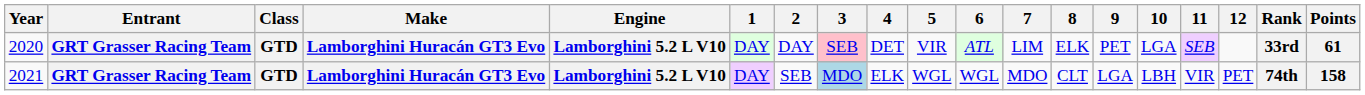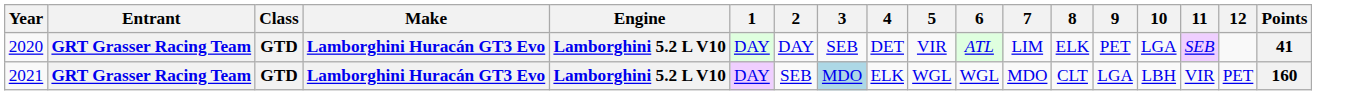 <table class="wikitable" style="text-align:center; font-size:85%">
 <tr>
 <th>Year</th>
 <th>Entrant</th>
 <th>Class</th>
 <th>Make</th>
 <th>Engine</th>
 <th>1</th>
 <th>2</th>
 <th>3</th>
 <th>4</th>
 <th>5</th>
 <th>6</th>
 <th>7</th>
 <th>8</th>
 <th>9</th>
 <th>10</th>
 <th>11</th>
 <th>12</th>
-<th>Rank</th>
 <th>Points</th>
 </tr>
 <tr>
 <td><a href='#'>2020</a></td>
 <th nowrap><a href='#'>GRT Grasser Racing Team</a></th>
 <th>GTD</th>
 <th nowrap><a href='#'>Lamborghini Huracán GT3 Evo</a></th>
 <th nowrap><a href='#'>Lamborghini</a> 5.2 L V10</th>
 <td style="background:#DFFFDF;"><a href='#'>DAY</a><br></td>
 <td><a href='#'>DAY</a></td>
-<td style="background: pink;"><a href='#'>SEB</a></td>
+<td><a href='#'>SEB</a></td>
 <td><a href='#'>DET</a></td>
 <td><a href='#'>VIR</a></td>
 <td style="background:#DFFFDF;"><em><a href='#'>ATL</a></em><br></td>
 <td><a href='#'>LIM</a><br></td>
 <td><a href='#'>ELK</a></td>
 <td><a href='#'>PET</a></td>
 <td><a href='#'>LGA</a></td>
 <td style="background:#EFCFFF;"><em><a href='#'>SEB</a></em><br></td>
 <td></td>
-<th>33rd</th>
-<th>61</th>
+<th>41</th>
 </tr>
 <tr>
 <td><a href='#'>2021</a></td>
 <th nowrap><a href='#'>GRT Grasser Racing Team</a></th>
 <th>GTD</th>
 <th nowrap><a href='#'>Lamborghini Huracán GT3 Evo</a></th>
 <th nowrap><a href='#'>Lamborghini</a> 5.2 L V10</th>
 <td style="background:#EFCFFF;"><a href='#'>DAY</a><br></td>
 <td><a href='#'>SEB</a></td>
 <td style="background: lightblue;"><a href='#'>MDO</a></td>
 <td><a href='#'>ELK</a></td>
 <td><a href='#'>WGL</a></td>
 <td><a href='#'>WGL</a></td>
 <td><a href='#'>MDO</a></td>
 <td><a href='#'>CLT</a></td>
 <td><a href='#'>LGA</a></td>
 <td><a href='#'>LBH</a></td>
 <td><a href='#'>VIR</a></td>
 <td><a href='#'>PET</a></td>
-<th>74th</th>
-<th>158</th>
+<th>160</th>
 </tr>
 </table>
